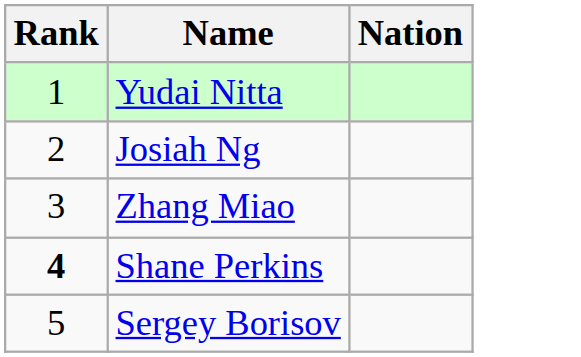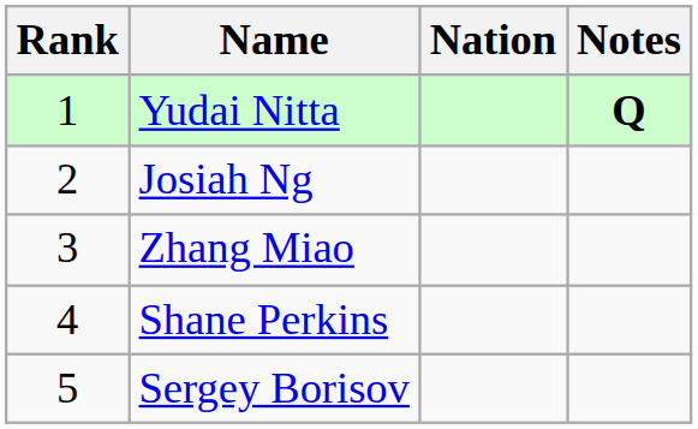 <table class="wikitable sortable" style="text-align:center">
 <tr>
 <th>Rank</th>
 <th>Name</th>
 <th>Nation</th>
+<th>Notes</th>
 </tr>
 <tr bgcolor=ccffcc>
 <td>1</td>
 <td align=left><a href='#'>Yudai Nitta</a></td>
 <td align=left></td>
+<td><strong>Q</strong></td>
 </tr>
 <tr>
 <td>2</td>
 <td align=left><a href='#'>Josiah Ng</a></td>
 <td align=left></td>
+<td></td>
 </tr>
 <tr>
 <td>3</td>
 <td align=left><a href='#'>Zhang Miao</a></td>
 <td align=left></td>
+<td></td>
 </tr>
 <tr>
-<td><strong>4</strong></td>
+<td>4</td>
 <td align=left><a href='#'>Shane Perkins</a></td>
 <td align=left></td>
+<td></td>
 </tr>
 <tr>
 <td>5</td>
 <td align=left><a href='#'>Sergey Borisov</a></td>
 <td align=left></td>
+<td></td>
 </tr>
 </table>
